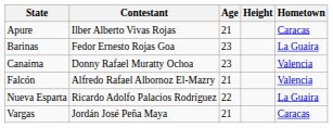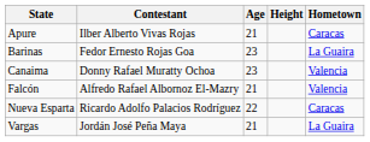 <table class="wikitable sortable" style="font-size:95%;">
 <tr>
 <th>State</th>
 <th>Contestant</th>
 <th>Age</th>
 <th>Height</th>
 <th>Hometown</th>
 </tr>
 <tr>
 <td>Apure</td>
 <td>Ilber Alberto Vivas Rojas</td>
 <td>21</td>
 <td></td>
 <td><a href='#'>Caracas</a></td>
 </tr>
 <tr>
 <td>Barinas</td>
 <td>Fedor Ernesto Rojas Goa</td>
 <td>23</td>
 <td></td>
 <td><a href='#'>La Guaira</a></td>
 </tr>
 <tr>
 <td>Canaima</td>
 <td>Donny Rafael Muratty Ochoa</td>
 <td>23</td>
 <td></td>
 <td><a href='#'>Valencia</a></td>
 </tr>
 <tr>
 <td>Falcón</td>
 <td>Alfredo Rafael Albornoz El-Mazry</td>
 <td>21</td>
 <td></td>
 <td><a href='#'>Valencia</a></td>
 </tr>
 <tr>
 <td>Nueva Esparta</td>
 <td>Ricardo Adolfo Palacios Rodríguez</td>
 <td>22</td>
 <td></td>
-<td><a href='#'>La Guaira</a></td>
+<td><a href='#'>Caracas</a></td>
 </tr>
 <tr>
 <td>Vargas</td>
 <td>Jordán José Peña Maya</td>
 <td>21</td>
 <td></td>
-<td><a href='#'>Caracas</a></td>
+<td><a href='#'>La Guaira</a></td>
 </tr>
 </table>
